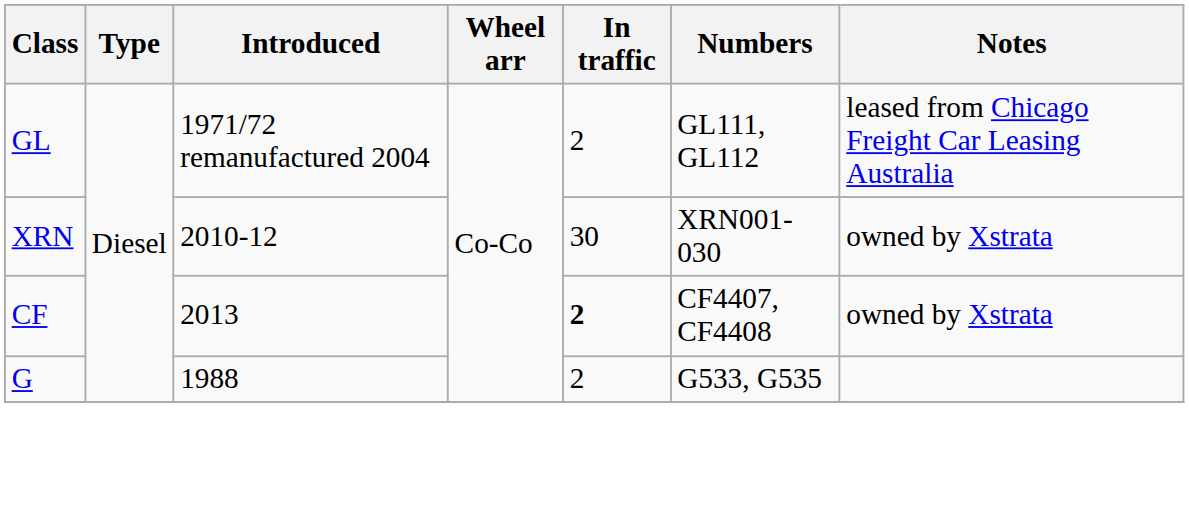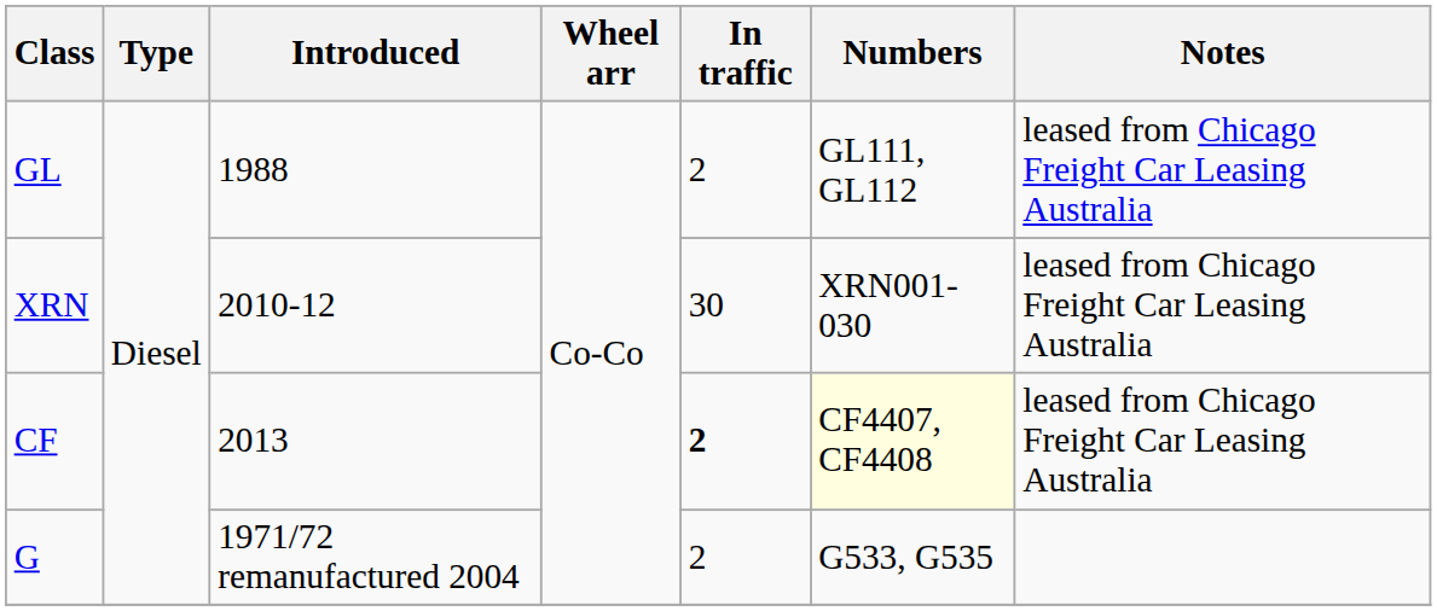 <table class="wikitable" width=73%>
 <tr>
 <th align=left>Class</th>
 <th align=left>Type</th>
 <th align=left>Introduced</th>
 <th align=left>Wheel arr</th>
 <th align=left>In traffic</th>
 <th align=left>Numbers</th>
 <th align=left>Notes</th>
 </tr>
 <tr>
 <td><a href='#'>GL</a></td>
 <td rowspan="4">Diesel</td>
-<td>1971/72 remanufactured 2004</td>
+<td>1988</td>
 <td rowspan="4">Co-Co</td>
 <td>2</td>
 <td>GL111, GL112</td>
 <td>leased from  <a href='#'>Chicago Freight Car Leasing Australia</a></td>
 </tr>
 <tr>
 <td><a href='#'>XRN</a></td>
 <td>2010-12</td>
 <td>30</td>
 <td>XRN001-030</td>
-<td>owned by <a href='#'>Xstrata</a></td>
+<td>leased from Chicago Freight Car Leasing Australia</td>
 </tr>
 <tr>
 <td><a href='#'>CF</a></td>
 <td>2013</td>
 <td><strong>2</strong></td>
-<td>CF4407, CF4408</td>
-<td>owned by <a href='#'>Xstrata</a></td>
+<td style="background: lightyellow;">CF4407, CF4408</td>
+<td>leased from Chicago Freight Car Leasing Australia</td>
 </tr>
 <tr>
 <td><a href='#'>G</a></td>
-<td>1988</td>
+<td>1971/72 remanufactured 2004</td>
 <td>2</td>
 <td>G533, G535</td>
 <td></td>
 </tr>
 <tr>
 </tr>
 </table>
